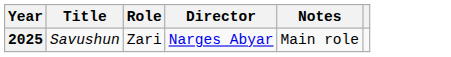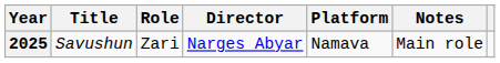 <table class="wikitable plainrowheaders sortable"  style=font-size:100%>
 <tr>
 <th scope="col">Year</th>
 <th scope="col">Title</th>
 <th scope="col">Role</th>
 <th scope="col">Director</th>
+<th scope="col">Platform</th>
 <th scope="col" class="unsortable">Notes</th>
 <th scope="col" class="unsortable"></th>
 </tr>
 <tr>
 <th scope="row">2025</th>
 <td><em>Savushun</em></td>
 <td>Zari</td>
 <td><a href='#'>Narges Abyar</a></td>
+<td>Namava</td>
 <td>Main role</td>
 <td></td>
 </tr>
 </table>
